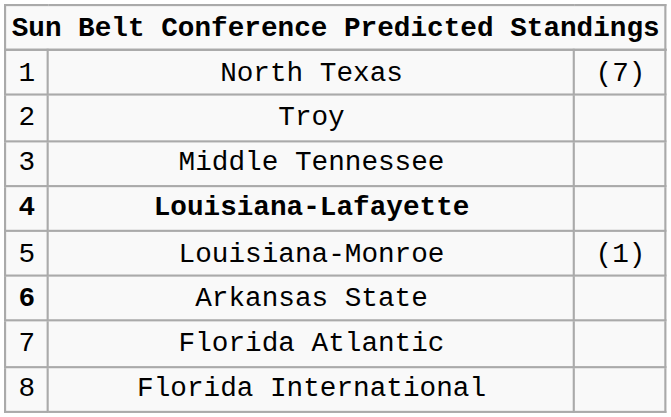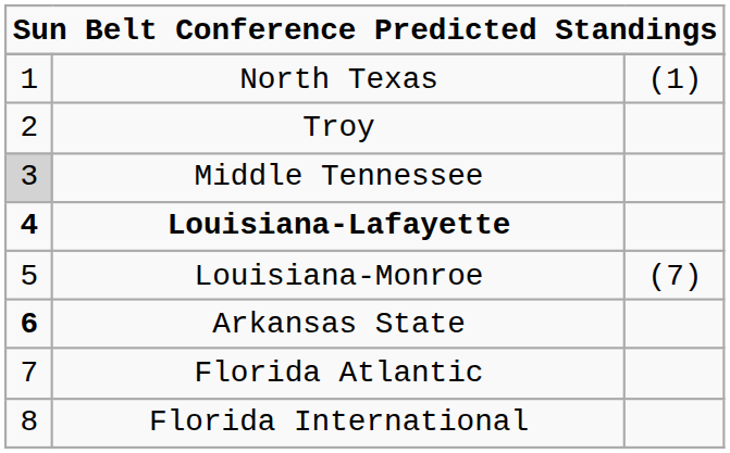 <table class= "wikitable">
 <tr align="center">
 <td align="center" Colspan="3"><strong>Sun Belt Conference Predicted Standings</strong></td>
 </tr>
 <tr align="center">
 </tr>
 <tr align="center">
 <td>1</td>
 <td>North Texas</td>
-<td>(7)</td>
+<td>(1)</td>
 </tr>
 <tr align="center">
 <td>2</td>
 <td>Troy</td>
 <td></td>
 </tr>
 <tr align="center">
-<td>3</td>
+<td style="background: lightgrey;">3</td>
 <td>Middle Tennessee</td>
 <td></td>
 </tr>
 <tr align="center">
 <td><strong>4</strong></td>
 <td><strong>Louisiana-Lafayette</strong></td>
 <td></td>
 </tr>
 <tr align="center">
 <td>5</td>
 <td>Louisiana-Monroe</td>
-<td>(1)</td>
+<td>(7)</td>
 </tr>
 <tr align="center">
 <td><strong>6</strong></td>
 <td>Arkansas State</td>
 <td></td>
 </tr>
 <tr align="center">
 <td>7</td>
 <td>Florida Atlantic</td>
 <td></td>
 </tr>
 <tr align="center">
 <td>8</td>
 <td>Florida International</td>
 <td></td>
 </tr>
 </table>
